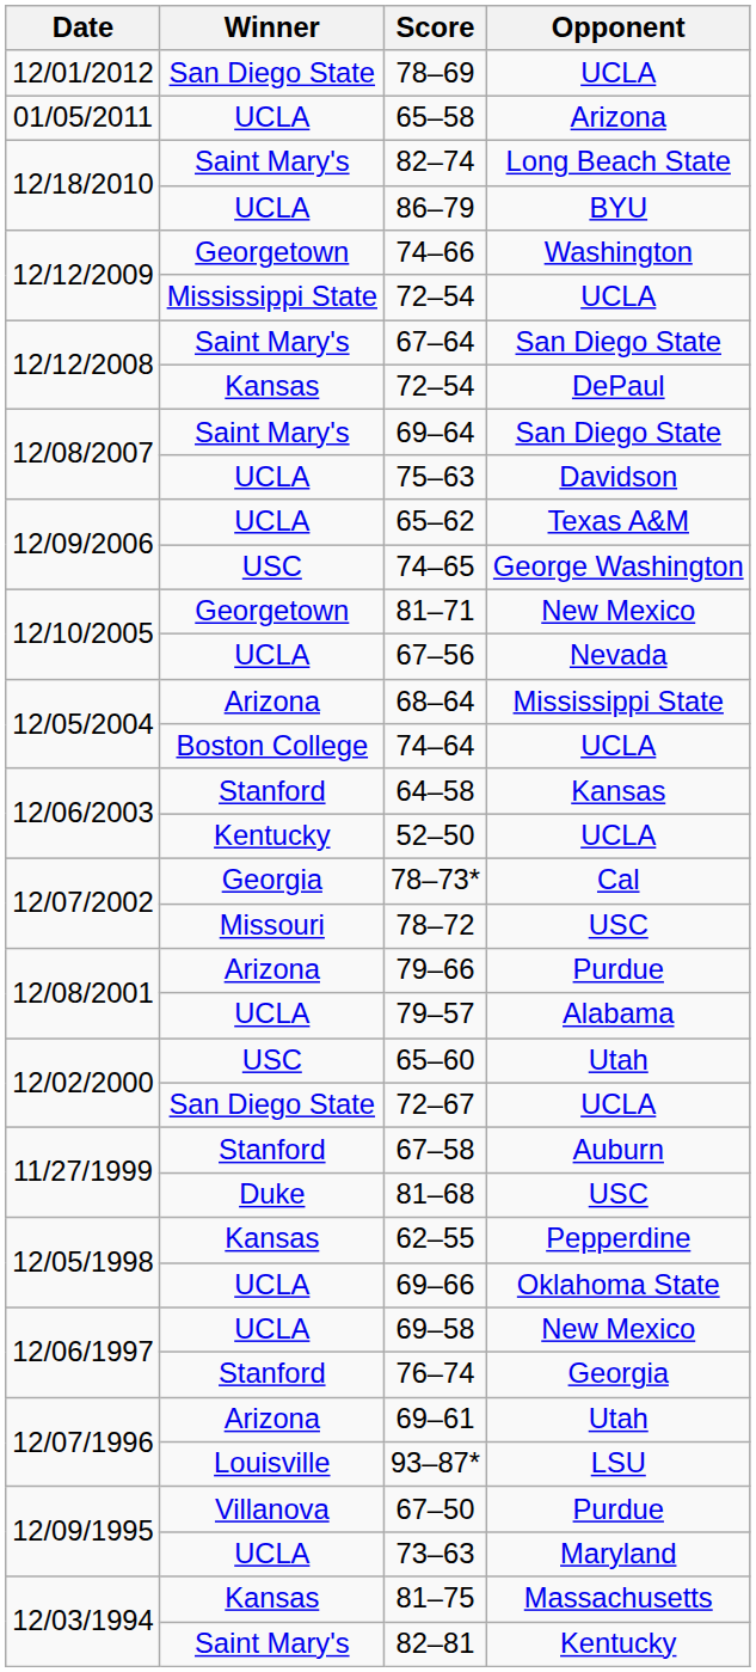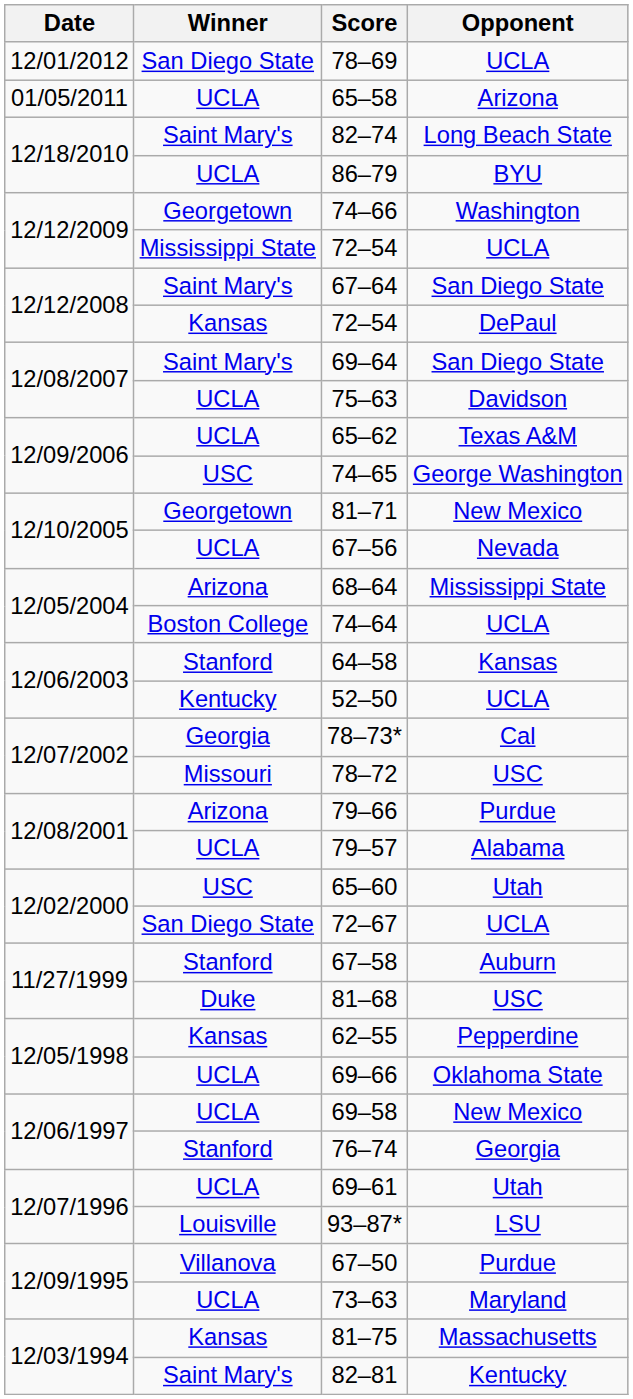 <table class="wikitable" style="text-align: center">
 <tr>
 <th>Date</th>
 <th>Winner</th>
 <th>Score</th>
 <th>Opponent</th>
 </tr>
 <tr>
 <td>12/01/2012</td>
 <td><a href='#'>San Diego State</a></td>
 <td>78–69</td>
 <td><a href='#'>UCLA</a></td>
 </tr>
 <tr>
 <td>01/05/2011</td>
 <td><a href='#'>UCLA</a></td>
 <td>65–58</td>
 <td><a href='#'>Arizona</a></td>
 </tr>
 <tr>
 <td rowspan="2">12/18/2010</td>
 <td><a href='#'>Saint Mary's</a></td>
 <td>82–74</td>
 <td><a href='#'>Long Beach State</a></td>
 </tr>
 <tr>
 <td><a href='#'>UCLA</a></td>
 <td>86–79</td>
 <td><a href='#'>BYU</a></td>
 </tr>
 <tr>
 <td rowspan="2">12/12/2009</td>
 <td><a href='#'>Georgetown</a></td>
 <td>74–66</td>
 <td><a href='#'>Washington</a></td>
 </tr>
 <tr>
 <td><a href='#'>Mississippi State</a></td>
 <td>72–54</td>
 <td><a href='#'>UCLA</a></td>
 </tr>
 <tr>
 <td rowspan="2">12/12/2008</td>
 <td><a href='#'>Saint Mary's</a></td>
 <td>67–64</td>
 <td><a href='#'>San Diego State</a></td>
 </tr>
 <tr>
 <td><a href='#'>Kansas</a></td>
 <td>72–54</td>
 <td><a href='#'>DePaul</a></td>
 </tr>
 <tr>
 <td rowspan="2">12/08/2007</td>
 <td><a href='#'>Saint Mary's</a></td>
 <td>69–64</td>
 <td><a href='#'>San Diego State</a></td>
 </tr>
 <tr>
 <td><a href='#'>UCLA</a></td>
 <td>75–63</td>
 <td><a href='#'>Davidson</a></td>
 </tr>
 <tr>
 <td rowspan="2">12/09/2006</td>
 <td><a href='#'>UCLA</a></td>
 <td>65–62</td>
 <td><a href='#'>Texas A&M</a></td>
 </tr>
 <tr>
 <td><a href='#'>USC</a></td>
 <td>74–65</td>
 <td><a href='#'>George Washington</a></td>
 </tr>
 <tr>
 <td rowspan="2">12/10/2005</td>
 <td><a href='#'>Georgetown</a></td>
 <td>81–71</td>
 <td><a href='#'>New Mexico</a></td>
 </tr>
 <tr>
 <td><a href='#'>UCLA</a></td>
 <td>67–56</td>
 <td><a href='#'>Nevada</a></td>
 </tr>
 <tr>
 <td rowspan="2">12/05/2004</td>
 <td><a href='#'>Arizona</a></td>
 <td>68–64</td>
 <td><a href='#'>Mississippi State</a></td>
 </tr>
 <tr>
 <td><a href='#'>Boston College</a></td>
 <td>74–64</td>
 <td><a href='#'>UCLA</a></td>
 </tr>
 <tr>
 <td rowspan="2">12/06/2003</td>
 <td><a href='#'>Stanford</a></td>
 <td>64–58</td>
 <td><a href='#'>Kansas</a></td>
 </tr>
 <tr>
 <td><a href='#'>Kentucky</a></td>
 <td>52–50</td>
 <td><a href='#'>UCLA</a></td>
 </tr>
 <tr>
 <td rowspan="2">12/07/2002</td>
 <td><a href='#'>Georgia</a></td>
 <td>78–73*</td>
 <td><a href='#'>Cal</a></td>
 </tr>
 <tr>
 <td><a href='#'>Missouri</a></td>
 <td>78–72</td>
 <td><a href='#'>USC</a></td>
 </tr>
 <tr>
 <td rowspan="2">12/08/2001</td>
 <td><a href='#'>Arizona</a></td>
 <td>79–66</td>
 <td><a href='#'>Purdue</a></td>
 </tr>
 <tr>
 <td><a href='#'>UCLA</a></td>
 <td>79–57</td>
 <td><a href='#'>Alabama</a></td>
 </tr>
 <tr>
 <td rowspan="2">12/02/2000</td>
 <td><a href='#'>USC</a></td>
 <td>65–60</td>
 <td><a href='#'>Utah</a></td>
 </tr>
 <tr>
 <td><a href='#'>San Diego State</a></td>
 <td>72–67</td>
 <td><a href='#'>UCLA</a></td>
 </tr>
 <tr>
 <td rowspan="2">11/27/1999</td>
 <td><a href='#'>Stanford</a></td>
 <td>67–58</td>
 <td><a href='#'>Auburn</a></td>
 </tr>
 <tr>
 <td><a href='#'>Duke</a></td>
 <td>81–68</td>
 <td><a href='#'>USC</a></td>
 </tr>
 <tr>
 <td rowspan="2">12/05/1998</td>
 <td><a href='#'>Kansas</a></td>
 <td>62–55</td>
 <td><a href='#'>Pepperdine</a></td>
 </tr>
 <tr>
 <td><a href='#'>UCLA</a></td>
 <td>69–66</td>
 <td><a href='#'>Oklahoma State</a></td>
 </tr>
 <tr>
 <td rowspan="2">12/06/1997</td>
 <td><a href='#'>UCLA</a></td>
 <td>69–58</td>
 <td><a href='#'>New Mexico</a></td>
 </tr>
 <tr>
 <td><a href='#'>Stanford</a></td>
 <td>76–74</td>
 <td><a href='#'>Georgia</a></td>
 </tr>
 <tr>
 <td rowspan="2">12/07/1996</td>
-<td><a href='#'>Arizona</a></td>
+<td><a href='#'>UCLA</a></td>
 <td>69–61</td>
 <td><a href='#'>Utah</a></td>
 </tr>
 <tr>
 <td><a href='#'>Louisville</a></td>
 <td>93–87*</td>
 <td><a href='#'>LSU</a></td>
 </tr>
 <tr>
 <td rowspan="2">12/09/1995</td>
 <td><a href='#'>Villanova</a></td>
 <td>67–50</td>
 <td><a href='#'>Purdue</a></td>
 </tr>
 <tr>
 <td><a href='#'>UCLA</a></td>
 <td>73–63</td>
 <td><a href='#'>Maryland</a></td>
 </tr>
 <tr>
 <td rowspan="2">12/03/1994</td>
 <td><a href='#'>Kansas</a></td>
 <td>81–75</td>
 <td><a href='#'>Massachusetts</a></td>
 </tr>
 <tr>
 <td><a href='#'>Saint Mary's</a></td>
 <td>82–81</td>
 <td><a href='#'>Kentucky</a></td>
 </tr>
 </table>
